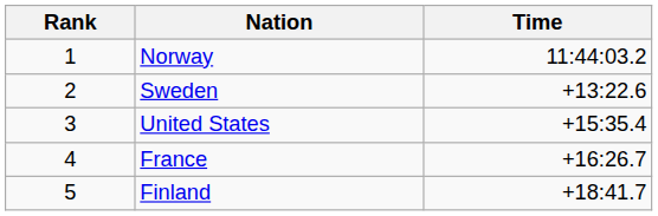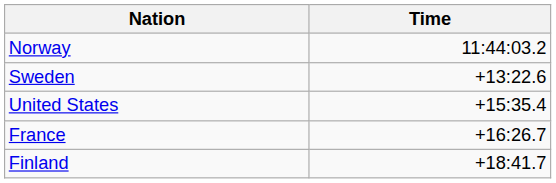 <table class="wikitable" style="width:30em;margin-bottom:0;">
 <tr>
-<th>Rank</th>
 <th>Nation</th>
 <th>Time</th>
 </tr>
 <tr>
-<td style="text-align:center;">1</td>
 <td> <a href='#'>Norway</a></td>
 <td align="right">11:44:03.2</td>
 </tr>
 <tr>
-<td style="text-align:center;">2</td>
 <td> <a href='#'>Sweden</a></td>
 <td align="right">+13:22.6</td>
 </tr>
 <tr>
-<td style="text-align:center;">3</td>
 <td> <a href='#'>United States</a></td>
 <td align="right">+15:35.4</td>
 </tr>
 <tr>
-<td style="text-align:center;">4</td>
 <td> <a href='#'>France</a></td>
 <td align="right">+16:26.7</td>
 </tr>
 <tr>
-<td style="text-align:center;">5</td>
 <td> <a href='#'>Finland</a></td>
 <td align="right">+18:41.7</td>
 </tr>
 </table>
